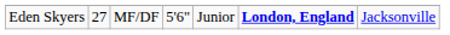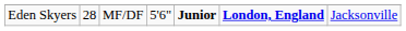 <table class="wikitable sortable" style="text-align:center;" border="1">
 <tr align=center>
 </tr>
 <tr>
 <td>Eden Skyers</td>
-<td>27</td>
+<td>28</td>
 <td>MF/DF</td>
 <td>5'6"</td>
-<td>Junior</td>
+<td><strong>Junior</strong></td>
 <td><strong><a href='#'>London, England</a></strong></td>
 <td><a href='#'>Jacksonville</a></td>
 </tr>
 </table>
